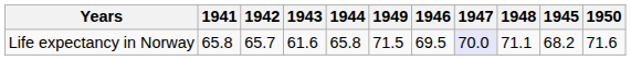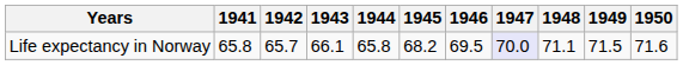 <table class="wikitable">
 <tr>
 <th>Years</th>
 <th>1941</th>
 <th>1942</th>
 <th>1943</th>
 <th>1944</th>
-<th>1949</th>
+<th>1945</th>
 <th>1946</th>
 <th>1947</th>
 <th>1948</th>
-<th>1945</th>
+<th>1949</th>
 <th>1950</th>
 </tr>
 <tr>
 <td>Life expectancy in Norway</td>
 <td>65.8</td>
 <td>65.7</td>
-<td>61.6</td>
+<td>66.1</td>
 <td>65.8</td>
-<td>71.5</td>
+<td>68.2</td>
 <td>69.5</td>
 <td style="background: lavender;">70.0</td>
 <td>71.1</td>
-<td>68.2</td>
+<td>71.5</td>
 <td>71.6</td>
 </tr>
 </table>
